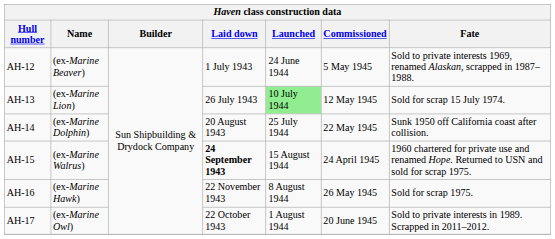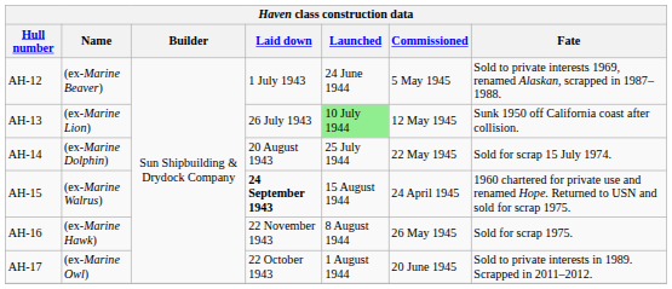 <table class="wikitable">
 <tr>
 <th colspan="7"><em>Haven</em> class construction data</th>
 </tr>
 <tr>
 <th scope="col"><a href='#'>Hull number</a></th>
 <th scope="col">Name</th>
 <th scope="col">Builder</th>
 <th scope="col"><a href='#'>Laid down</a></th>
 <th scope="col"><a href='#'>Launched</a></th>
 <th scope="col"><a href='#'>Commissioned</a></th>
 <th scope="col">Fate</th>
 </tr>
 <tr>
 <td>AH-12</td>
 <td> (ex-<em>Marine Beaver</em>)</td>
 <td rowspan="6" align="center">Sun Shipbuilding & Drydock Company</td>
 <td>1 July 1943</td>
 <td>24 June 1944</td>
 <td>5 May 1945</td>
 <td>Sold to private interests 1969, renamed <em>Alaskan</em>, scrapped in 1987–1988.</td>
 </tr>
 <tr>
 <td>AH-13</td>
 <td> (ex-<em>Marine Lion</em>)</td>
 <td>26 July 1943</td>
 <td style="background: lightgreen;">10 July 1944</td>
 <td>12 May 1945</td>
-<td>Sold for scrap 15 July 1974.</td>
+<td>Sunk 1950 off California coast after collision.</td>
 </tr>
 <tr>
 <td>AH-14</td>
 <td> (ex-<em>Marine Dolphin</em>)</td>
 <td>20 August 1943</td>
 <td>25 July 1944</td>
 <td>22 May 1945</td>
-<td>Sunk 1950 off California coast after collision.</td>
+<td>Sold for scrap 15 July 1974.</td>
 </tr>
 <tr>
 <td>AH-15</td>
 <td> (ex-<em>Marine Walrus</em>)</td>
 <td><strong>24 September 1943</strong></td>
 <td>15 August 1944</td>
 <td>24 April 1945</td>
 <td>1960 chartered for private use and renamed <em>Hope</em>. Returned to USN and sold for scrap 1975.</td>
 </tr>
 <tr>
 <td>AH-16</td>
 <td> (ex-<em>Marine Hawk</em>)</td>
 <td>22 November 1943</td>
 <td>8 August 1944</td>
 <td>26 May 1945</td>
 <td>Sold for scrap 1975.</td>
 </tr>
 <tr>
 <td>AH-17</td>
 <td> (ex-<em>Marine Owl</em>)</td>
 <td>22 October 1943</td>
 <td>1 August 1944</td>
 <td>20 June 1945</td>
 <td>Sold to private interests in 1989. Scrapped in 2011–2012.</td>
 </tr>
 <tr>
 </tr>
 </table>
